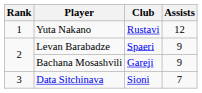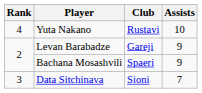 <table class="wikitable" style="text-align:center">
 <tr>
 <th>Rank</th>
 <th>Player</th>
 <th>Club</th>
 <th>Assists</th>
 </tr>
 <tr>
-<td>1</td>
+<td>4</td>
 <td align="left"> Yuta Nakano</td>
 <td align="left"><a href='#'>Rustavi</a></td>
-<td>12</td>
+<td>10</td>
 </tr>
 <tr>
 <td rowspan="2">2</td>
 <td align="left"> Levan Barabadze</td>
-<td align="left"><a href='#'>Spaeri</a></td>
+<td align="left"><a href='#'>Gareji</a></td>
 <td>9</td>
 </tr>
 <tr>
 <td align="left"> Bachana Mosashvili</td>
-<td align="left"><a href='#'>Gareji</a></td>
+<td align="left"><a href='#'>Spaeri</a></td>
 <td>9</td>
 </tr>
 <tr>
 <td>3</td>
 <td align="left"> <a href='#'>Data Sitchinava</a></td>
 <td align="left"><a href='#'>Sioni</a></td>
 <td>7</td>
 </tr>
 </table>
